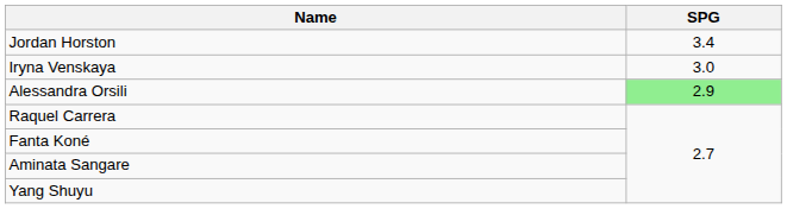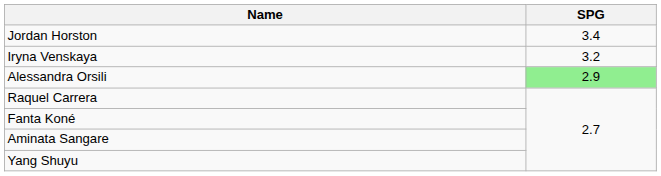 <table class=wikitable width="90%">
 <tr>
 <th width="80%">Name</th>
 <th width="20%">SPG</th>
 </tr>
 <tr>
 <td> Jordan Horston</td>
 <td align=center>3.4</td>
 </tr>
 <tr>
 <td> Iryna Venskaya</td>
-<td align=center>3.0</td>
+<td align=center>3.2</td>
 </tr>
 <tr>
 <td> Alessandra Orsili</td>
 <td align=center style="background: lightgreen;">2.9</td>
 </tr>
 <tr>
 <td> Raquel Carrera</td>
 <td align=center rowspan=4>2.7</td>
 </tr>
 <tr>
 <td> Fanta Koné</td>
 </tr>
 <tr>
 <td> Aminata Sangare</td>
 </tr>
 <tr>
 <td> Yang Shuyu</td>
 </tr>
 </table>
